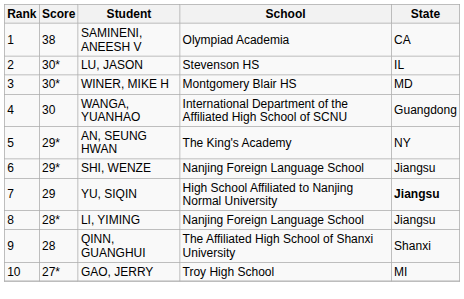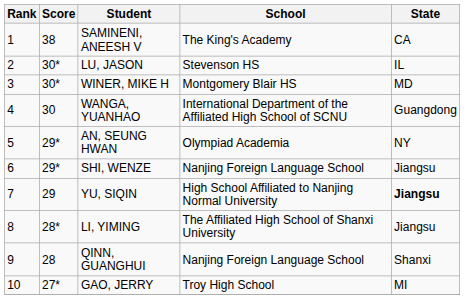 <table class="wikitable">
 <tr>
 <th>Rank</th>
 <th>Score</th>
 <th>Student</th>
 <th>School</th>
 <th>State</th>
 </tr>
 <tr>
 <td>1</td>
 <td>38</td>
 <td>SAMINENI, ANEESH V</td>
-<td>Olympiad Academia</td>
+<td>The King's Academy</td>
 <td>CA</td>
 </tr>
 <tr>
 <td>2</td>
 <td>30*</td>
 <td>LU, JASON</td>
 <td>Stevenson HS</td>
 <td>IL</td>
 </tr>
 <tr>
 <td>3</td>
 <td>30*</td>
 <td>WINER, MIKE H</td>
 <td>Montgomery Blair HS</td>
 <td>MD</td>
 </tr>
 <tr>
 <td>4</td>
 <td>30</td>
 <td>WANGA, YUANHAO</td>
 <td>International Department of the Affiliated High School of SCNU</td>
 <td>Guangdong</td>
 </tr>
 <tr>
 <td>5</td>
 <td>29*</td>
 <td>AN, SEUNG HWAN</td>
-<td>The King's Academy</td>
+<td>Olympiad Academia</td>
 <td>NY</td>
 </tr>
 <tr>
 <td>6</td>
 <td>29*</td>
 <td>SHI, WENZE</td>
 <td>Nanjing Foreign Language School</td>
 <td>Jiangsu</td>
 </tr>
 <tr>
 <td>7</td>
 <td>29</td>
 <td>YU, SIQIN</td>
 <td>High School Affiliated to Nanjing Normal University</td>
 <td><strong>Jiangsu</strong></td>
 </tr>
 <tr>
 <td>8</td>
 <td>28*</td>
 <td>LI, YIMING</td>
-<td>Nanjing Foreign Language School</td>
+<td>The Affiliated High School of Shanxi University</td>
 <td>Jiangsu</td>
 </tr>
 <tr>
 <td>9</td>
 <td>28</td>
 <td>QINN, GUANGHUI</td>
-<td>The Affiliated High School of Shanxi University</td>
+<td>Nanjing Foreign Language School</td>
 <td>Shanxi</td>
 </tr>
 <tr>
 <td>10</td>
 <td>27*</td>
 <td>GAO, JERRY</td>
 <td>Troy High School</td>
 <td>MI</td>
 </tr>
 <tr>
 </tr>
 </table>
